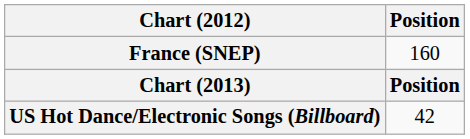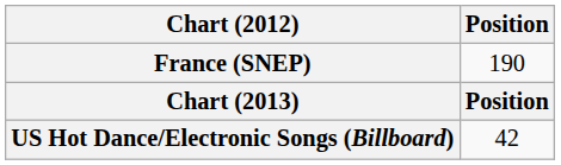 <table class="wikitable plainrowheaders" style="text-align:center">
 <tr>
 <th scope="col">Chart (2012)</th>
 <th scope="col">Position</th>
 </tr>
 <tr>
 <th scope="row">France (SNEP)</th>
-<td>160</td>
+<td>190</td>
 </tr>
 <tr>
 <th scope="col">Chart (2013)</th>
 <th scope="col">Position</th>
 </tr>
 <tr>
 <th scope="row">US Hot Dance/Electronic Songs (<em>Billboard</em>)</th>
 <td>42</td>
 </tr>
 </table>
